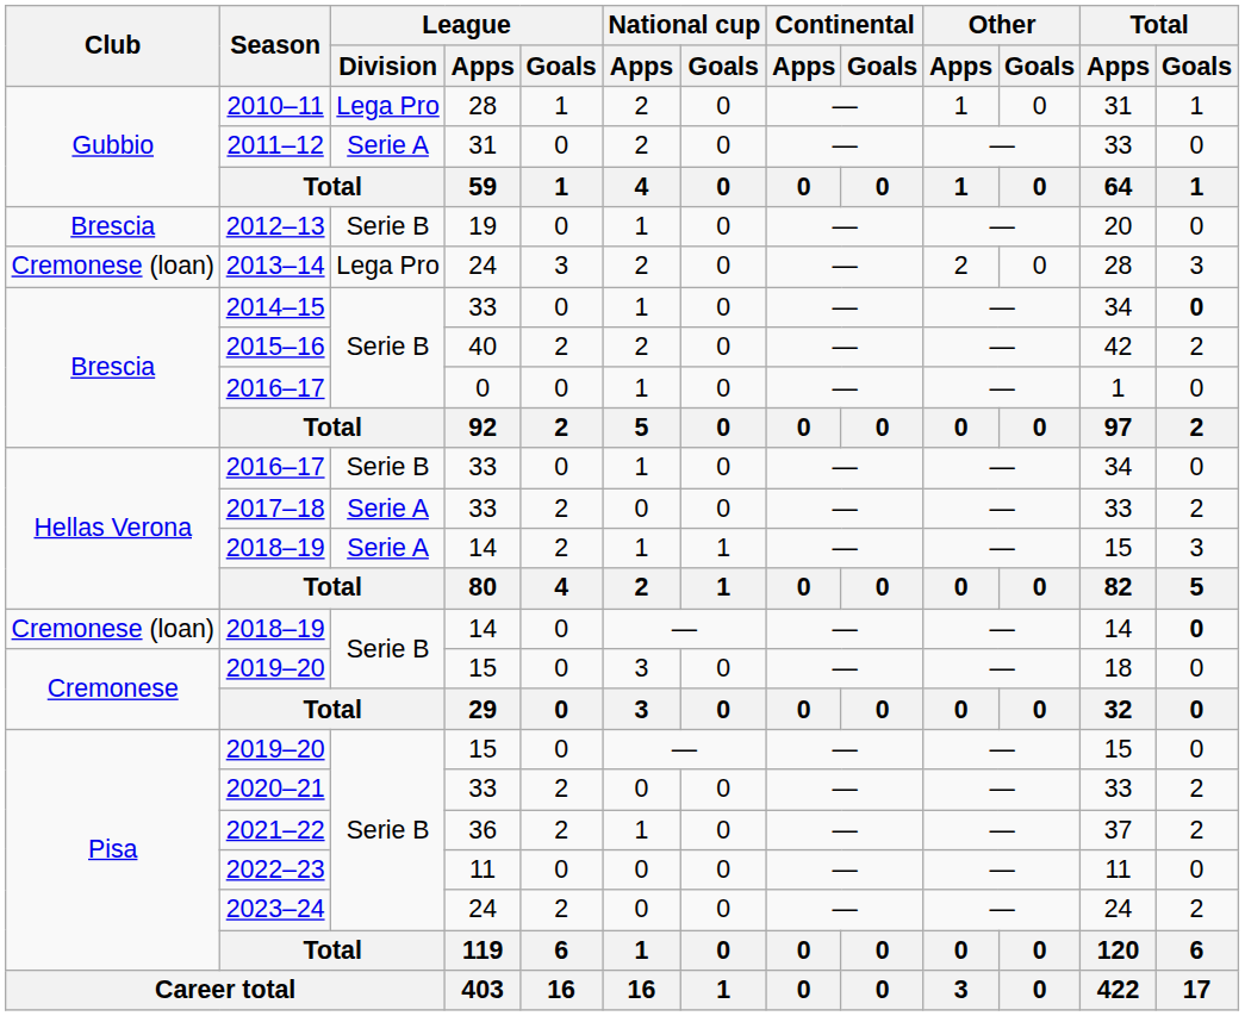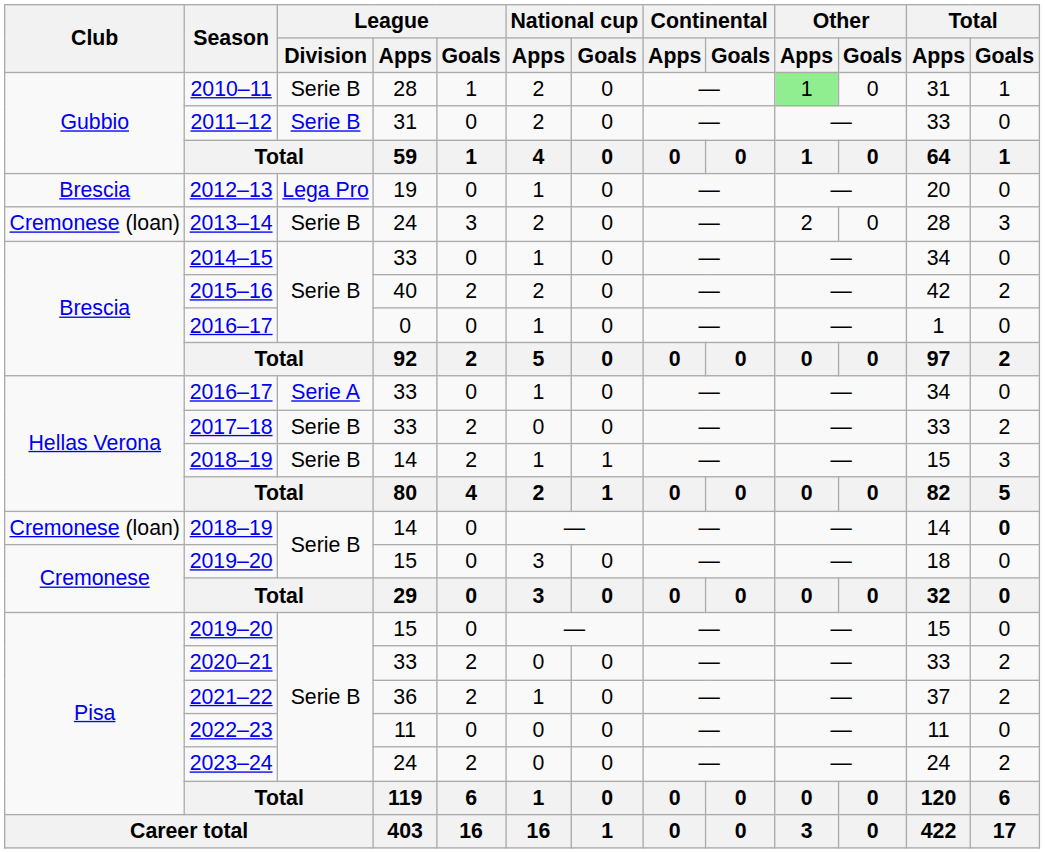 <table class="wikitable" style="text-align: center;">
 <tr>
 <th rowspan="2">Club</th>
 <th rowspan="2">Season</th>
 <th colspan="3">League</th>
 <th colspan="2">National cup</th>
 <th colspan="2">Continental</th>
 <th colspan="2">Other</th>
 <th colspan="2">Total</th>
 </tr>
 <tr>
 <th>Division</th>
 <th>Apps</th>
 <th>Goals</th>
 <th>Apps</th>
 <th>Goals</th>
 <th>Apps</th>
 <th>Goals</th>
 <th>Apps</th>
 <th>Goals</th>
 <th>Apps</th>
 <th>Goals</th>
 </tr>
 <tr>
 <td rowspan="3"><a href='#'>Gubbio</a></td>
 <td><a href='#'>2010–11</a></td>
-<td><a href='#'>Lega Pro</a></td>
+<td>Serie B</td>
 <td>28</td>
 <td>1</td>
 <td>2</td>
 <td>0</td>
 <td colspan="2">—</td>
-<td>1</td>
+<td style="background: lightgreen;">1</td>
 <td>0</td>
 <td>31</td>
 <td>1</td>
 </tr>
 <tr>
 <td><a href='#'>2011–12</a></td>
-<td><a href='#'>Serie A</a></td>
+<td><a href='#'>Serie B</a></td>
 <td>31</td>
 <td>0</td>
 <td>2</td>
 <td>0</td>
 <td colspan="2">—</td>
 <td colspan="2">—</td>
 <td>33</td>
 <td>0</td>
 </tr>
 <tr>
 <th colspan="2">Total</th>
 <th>59</th>
 <th>1</th>
 <th>4</th>
 <th>0</th>
 <th>0</th>
 <th>0</th>
 <th>1</th>
 <th>0</th>
 <th>64</th>
 <th>1</th>
 </tr>
 <tr>
 <td><a href='#'>Brescia</a></td>
 <td><a href='#'>2012–13</a></td>
-<td>Serie B</td>
+<td><a href='#'>Lega Pro</a></td>
 <td>19</td>
 <td>0</td>
 <td>1</td>
 <td>0</td>
 <td colspan="2">—</td>
 <td colspan="2">—</td>
 <td>20</td>
 <td>0</td>
 </tr>
 <tr>
 <td><a href='#'>Cremonese</a> (loan)</td>
 <td><a href='#'>2013–14</a></td>
-<td>Lega Pro</td>
+<td>Serie B</td>
 <td>24</td>
 <td>3</td>
 <td>2</td>
 <td>0</td>
 <td colspan="2">—</td>
 <td>2</td>
 <td>0</td>
 <td>28</td>
 <td>3</td>
 </tr>
 <tr>
 <td rowspan="4"><a href='#'>Brescia</a></td>
 <td><a href='#'>2014–15</a></td>
 <td rowspan="3">Serie B</td>
 <td>33</td>
 <td>0</td>
 <td>1</td>
 <td>0</td>
 <td colspan="2">—</td>
 <td colspan="2">—</td>
 <td>34</td>
-<td><strong>0</strong></td>
+<td>0</td>
 </tr>
 <tr>
 <td><a href='#'>2015–16</a></td>
 <td>40</td>
 <td>2</td>
 <td>2</td>
 <td>0</td>
 <td colspan="2">—</td>
 <td colspan="2">—</td>
 <td>42</td>
 <td>2</td>
 </tr>
 <tr>
 <td><a href='#'>2016–17</a></td>
 <td>0</td>
 <td>0</td>
 <td>1</td>
 <td>0</td>
 <td colspan="2">—</td>
 <td colspan="2">—</td>
 <td>1</td>
 <td>0</td>
 </tr>
 <tr>
 <th colspan="2">Total</th>
 <th>92</th>
 <th>2</th>
 <th>5</th>
 <th>0</th>
 <th>0</th>
 <th>0</th>
 <th>0</th>
 <th>0</th>
 <th>97</th>
 <th>2</th>
 </tr>
 <tr>
 <td rowspan="4"><a href='#'>Hellas Verona</a></td>
 <td><a href='#'>2016–17</a></td>
-<td>Serie B</td>
+<td><a href='#'>Serie A</a></td>
 <td>33</td>
 <td>0</td>
 <td>1</td>
 <td>0</td>
 <td colspan="2">—</td>
 <td colspan="2">—</td>
 <td>34</td>
 <td>0</td>
 </tr>
 <tr>
 <td><a href='#'>2017–18</a></td>
-<td><a href='#'>Serie A</a></td>
+<td>Serie B</td>
 <td>33</td>
 <td>2</td>
 <td>0</td>
 <td>0</td>
 <td colspan="2">—</td>
 <td colspan="2">—</td>
 <td>33</td>
 <td>2</td>
 </tr>
 <tr>
 <td><a href='#'>2018–19</a></td>
-<td><a href='#'>Serie A</a></td>
+<td>Serie B</td>
 <td>14</td>
 <td>2</td>
 <td>1</td>
 <td>1</td>
 <td colspan="2">—</td>
 <td colspan="2">—</td>
 <td>15</td>
 <td>3</td>
 </tr>
 <tr>
 <th colspan="2">Total</th>
 <th>80</th>
 <th>4</th>
 <th>2</th>
 <th>1</th>
 <th>0</th>
 <th>0</th>
 <th>0</th>
 <th>0</th>
 <th>82</th>
 <th>5</th>
 </tr>
 <tr>
 <td><a href='#'>Cremonese</a> (loan)</td>
 <td><a href='#'>2018–19</a></td>
 <td rowspan="2">Serie B</td>
 <td>14</td>
 <td>0</td>
 <td colspan="2">—</td>
 <td colspan="2">—</td>
 <td colspan="2">—</td>
 <td>14</td>
 <td><strong>0</strong></td>
 </tr>
 <tr>
 <td rowspan="2"><a href='#'>Cremonese</a></td>
 <td><a href='#'>2019–20</a></td>
 <td>15</td>
 <td>0</td>
 <td>3</td>
 <td>0</td>
 <td colspan="2">—</td>
 <td colspan="2">—</td>
 <td>18</td>
 <td>0</td>
 </tr>
 <tr>
 <th colspan="2">Total</th>
 <th>29</th>
 <th>0</th>
 <th>3</th>
 <th>0</th>
 <th>0</th>
 <th>0</th>
 <th>0</th>
 <th>0</th>
 <th>32</th>
 <th>0</th>
 </tr>
 <tr>
 <td rowspan="6"><a href='#'>Pisa</a></td>
 <td><a href='#'>2019–20</a></td>
 <td rowspan="5">Serie B</td>
 <td>15</td>
 <td>0</td>
 <td colspan="2">—</td>
 <td colspan="2">—</td>
 <td colspan="2">—</td>
 <td>15</td>
 <td>0</td>
 </tr>
 <tr>
 <td><a href='#'>2020–21</a></td>
 <td>33</td>
 <td>2</td>
 <td>0</td>
 <td>0</td>
 <td colspan="2">—</td>
 <td colspan="2">—</td>
 <td>33</td>
 <td>2</td>
 </tr>
 <tr>
 <td><a href='#'>2021–22</a></td>
 <td>36</td>
 <td>2</td>
 <td>1</td>
 <td>0</td>
 <td colspan="2">—</td>
 <td colspan="2">—</td>
 <td>37</td>
 <td>2</td>
 </tr>
 <tr>
 <td><a href='#'>2022–23</a></td>
 <td>11</td>
 <td>0</td>
 <td>0</td>
 <td>0</td>
 <td colspan="2">—</td>
 <td colspan="2">—</td>
 <td>11</td>
 <td>0</td>
 </tr>
 <tr>
 <td><a href='#'>2023–24</a></td>
 <td>24</td>
 <td>2</td>
 <td>0</td>
 <td>0</td>
 <td colspan="2">—</td>
 <td colspan="2">—</td>
 <td>24</td>
 <td>2</td>
 </tr>
 <tr>
 <th colspan="2">Total</th>
 <th>119</th>
 <th>6</th>
 <th>1</th>
 <th>0</th>
 <th>0</th>
 <th>0</th>
 <th>0</th>
 <th>0</th>
 <th>120</th>
 <th>6</th>
 </tr>
 <tr>
 <th colspan="3">Career total</th>
 <th>403</th>
 <th>16</th>
 <th>16</th>
 <th>1</th>
 <th>0</th>
 <th>0</th>
 <th>3</th>
 <th>0</th>
 <th>422</th>
 <th>17</th>
 </tr>
 </table>
